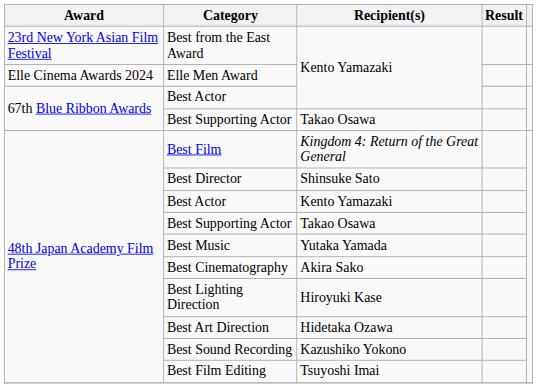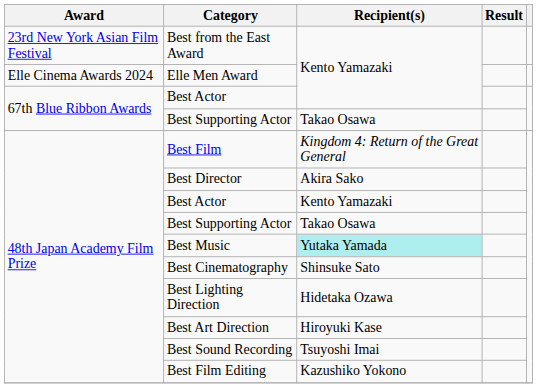 <table class="wikitable">
 <tr>
 <th>Award</th>
 <th>Category</th>
 <th>Recipient(s)</th>
 <th>Result</th>
 <th></th>
 </tr>
 <tr>
 <td><a href='#'>23rd New York Asian Film Festival</a></td>
 <td>Best from the East Award</td>
 <td rowspan=3>Kento Yamazaki</td>
 <td></td>
 <td></td>
 </tr>
 <tr>
 <td>Elle Cinema Awards 2024</td>
 <td>Elle Men Award</td>
 <td></td>
 <td></td>
 </tr>
 <tr>
 <td rowspan=2>67th <a href='#'>Blue Ribbon Awards</a></td>
 <td>Best Actor</td>
 <td></td>
 <td rowspan=2><br></td>
 </tr>
 <tr>
 <td>Best Supporting Actor</td>
 <td>Takao Osawa</td>
 <td></td>
 </tr>
 <tr>
 <td rowspan=10><a href='#'>48th Japan Academy Film Prize</a></td>
 <td><a href='#'>Best Film</a></td>
 <td><em>Kingdom 4: Return of the Great General</em></td>
 <td></td>
 <td rowspan=10><br></td>
 </tr>
 <tr>
 <td>Best Director</td>
-<td>Shinsuke Sato</td>
+<td>Akira Sako</td>
 <td></td>
 </tr>
 <tr>
 <td>Best Actor</td>
 <td>Kento Yamazaki</td>
 <td></td>
 </tr>
 <tr>
 <td>Best Supporting Actor</td>
 <td>Takao Osawa</td>
 <td></td>
 </tr>
 <tr>
 <td>Best Music</td>
-<td>Yutaka Yamada</td>
+<td style="background: paleturquoise;">Yutaka Yamada</td>
 <td></td>
 </tr>
 <tr>
 <td>Best Cinematography</td>
-<td>Akira Sako</td>
+<td>Shinsuke Sato</td>
 <td></td>
 </tr>
 <tr>
 <td>Best Lighting Direction</td>
+<td>Hidetaka Ozawa</td>
+<td></td>
+</tr>
+<tr>
+<td>Best Art Direction</td>
 <td>Hiroyuki Kase</td>
 <td></td>
 </tr>
 <tr>
-<td>Best Art Direction</td>
-<td>Hidetaka Ozawa</td>
-<td></td>
-</tr>
-<tr>
 <td>Best Sound Recording</td>
-<td>Kazushiko Yokono</td>
+<td>Tsuyoshi Imai</td>
 <td></td>
 </tr>
 <tr>
 <td>Best Film Editing</td>
-<td>Tsuyoshi Imai</td>
+<td>Kazushiko Yokono</td>
 <td></td>
 </tr>
 <tr>
 </tr>
 </table>
